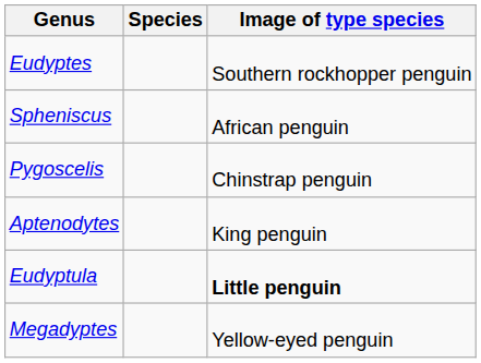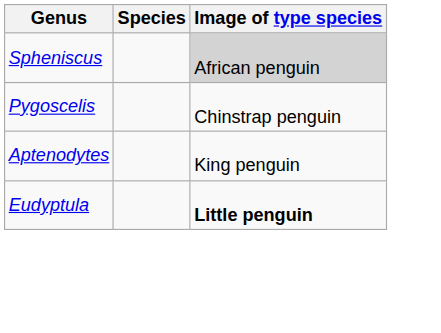 <table class="wikitable">
 <tr>
 <th>Genus</th>
 <th>Species</th>
 <th>Image of <a href='#'>type species</a></th>
 </tr>
 <tr>
-<td><em><a href='#'>Eudyptes</a></em></td>
-<td></td>
-<td><br>Southern rockhopper penguin</td>
-</tr>
-<tr>
 <td><em><a href='#'>Spheniscus</a></em></td>
 <td></td>
-<td><br>African penguin</td>
+<td style="background: lightgrey;"><br>African penguin</td>
 </tr>
 <tr>
 <td><em><a href='#'>Pygoscelis</a></em></td>
 <td></td>
 <td><br>Chinstrap penguin</td>
 </tr>
 <tr>
 <td><em><a href='#'>Aptenodytes</a></em></td>
 <td></td>
 <td><br>King penguin</td>
 </tr>
 <tr>
 <td><em><a href='#'>Eudyptula</a></em></td>
 <td></td>
 <td><strong><br>Little penguin</strong></td>
 </tr>
-<tr>
-<td><em><a href='#'>Megadyptes</a></em></td>
-<td></td>
-<td><br>Yellow-eyed penguin</td>
-</tr>
 </table>
